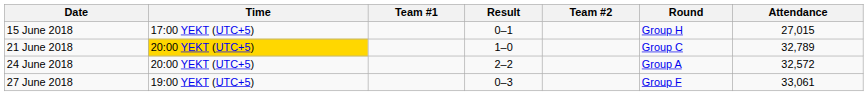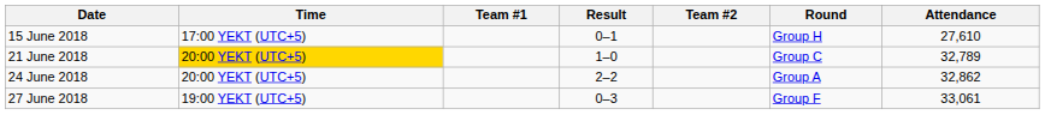 <table class="wikitable" style="text-align:left; width:100%;">
 <tr>
 <th>Date</th>
 <th>Time</th>
 <th>Team #1</th>
 <th>Result</th>
 <th>Team #2</th>
 <th>Round</th>
 <th>Attendance</th>
 </tr>
 <tr>
 <td>15 June 2018</td>
 <td>17:00 <a href='#'>YEKT</a> (<a href='#'>UTC+5</a>)</td>
 <td></td>
 <td style="text-align:center;">0–1</td>
 <td></td>
 <td><a href='#'>Group H</a></td>
-<td style="text-align:center;">27,015</td>
+<td style="text-align:center;">27,610</td>
 </tr>
 <tr>
 <td>21 June 2018</td>
 <td style="background: gold;">20:00 <a href='#'>YEKT</a> (<a href='#'>UTC+5</a>)</td>
 <td></td>
 <td style="text-align:center;">1–0</td>
 <td></td>
 <td><a href='#'>Group C</a></td>
 <td style="text-align:center;">32,789</td>
 </tr>
 <tr>
 <td>24 June 2018</td>
 <td>20:00 <a href='#'>YEKT</a> (<a href='#'>UTC+5</a>)</td>
 <td></td>
 <td style="text-align:center;">2–2</td>
 <td></td>
 <td><a href='#'>Group A</a></td>
-<td style="text-align:center;">32,572</td>
+<td style="text-align:center;">32,862</td>
 </tr>
 <tr>
 <td>27 June 2018</td>
 <td>19:00 <a href='#'>YEKT</a> (<a href='#'>UTC+5</a>)</td>
 <td></td>
 <td style="text-align:center;">0–3</td>
 <td></td>
 <td><a href='#'>Group F</a></td>
 <td style="text-align:center;">33,061</td>
 </tr>
 </table>
